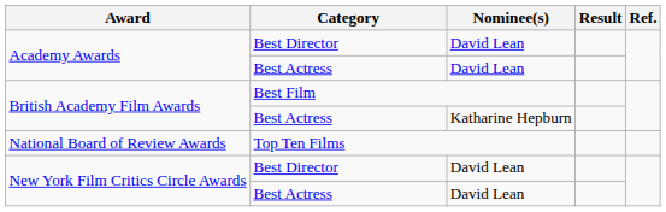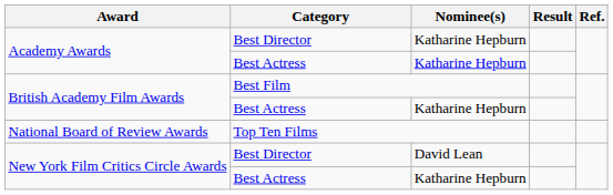 <table class="wikitable plainrowheaders">
 <tr>
 <th>Award</th>
 <th style="width: 30%">Category</th>
 <th>Nominee(s)</th>
 <th>Result</th>
 <th>Ref.</th>
 </tr>
 <tr>
 <td rowspan="2"><a href='#'>Academy Awards</a></td>
 <td><a href='#'>Best Director</a></td>
-<td><a href='#'>David Lean</a></td>
+<td>Katharine Hepburn</td>
 <td></td>
 <td align="center" rowspan="2"></td>
 </tr>
 <tr>
 <td><a href='#'>Best Actress</a></td>
-<td><a href='#'>David Lean</a></td>
+<td><a href='#'>Katharine Hepburn</a></td>
 <td></td>
 </tr>
 <tr>
 <td rowspan="2"><a href='#'>British Academy Film Awards</a></td>
 <td colspan="2"><a href='#'>Best Film</a></td>
 <td></td>
 <td align="center" rowspan="2"></td>
 </tr>
 <tr>
 <td><a href='#'>Best Actress</a></td>
 <td>Katharine Hepburn</td>
 <td></td>
 </tr>
 <tr>
 <td><a href='#'>National Board of Review Awards</a></td>
 <td colspan="2"><a href='#'>Top Ten Films</a></td>
 <td></td>
 <td align="center"></td>
 </tr>
 <tr>
 <td rowspan="2"><a href='#'>New York Film Critics Circle Awards</a></td>
 <td><a href='#'>Best Director</a></td>
 <td>David Lean</td>
 <td></td>
 <td align="center" rowspan="2"></td>
 </tr>
 <tr>
 <td><a href='#'>Best Actress</a></td>
-<td>David Lean</td>
+<td>Katharine Hepburn</td>
 <td></td>
 </tr>
 </table>
